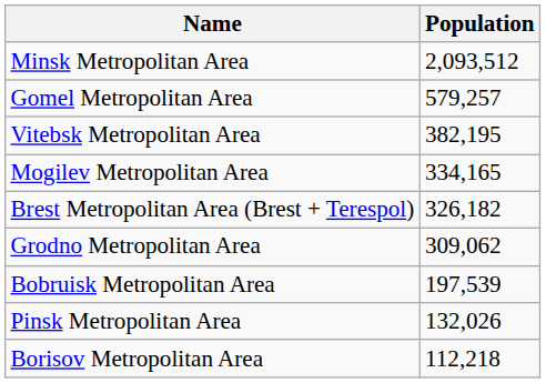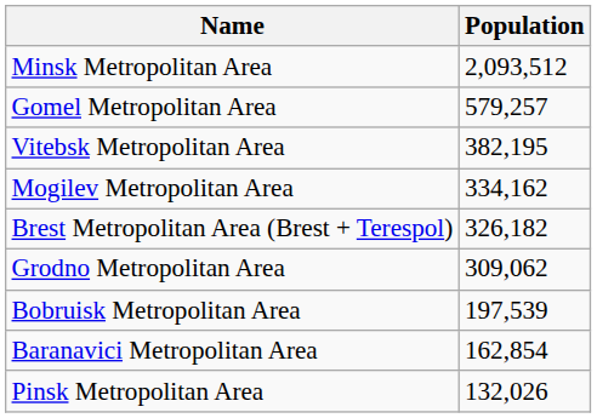 <table class="wikitable sortable">
 <tr>
 <th>Name</th>
 <th>Population</th>
 </tr>
 <tr>
 <td><a href='#'>Minsk</a> Metropolitan Area</td>
 <td>2,093,512</td>
 </tr>
 <tr>
 <td><a href='#'>Gomel</a> Metropolitan Area</td>
 <td>579,257</td>
 </tr>
 <tr>
 <td><a href='#'>Vitebsk</a> Metropolitan Area</td>
 <td>382,195</td>
 </tr>
 <tr>
 <td><a href='#'>Mogilev</a> Metropolitan Area</td>
-<td>334,165</td>
+<td>334,162</td>
 </tr>
 <tr>
 <td><a href='#'>Brest</a> Metropolitan Area (Brest + <a href='#'>Terespol</a>)</td>
 <td>326,182</td>
 </tr>
 <tr>
 <td><a href='#'>Grodno</a> Metropolitan Area</td>
 <td>309,062</td>
 </tr>
 <tr>
 <td><a href='#'>Bobruisk</a> Metropolitan Area</td>
 <td>197,539</td>
 </tr>
 <tr>
+<td><a href='#'>Baranavici</a> Metropolitan Area</td>
+<td>162,854</td>
+</tr>
+<tr>
 <td><a href='#'>Pinsk</a> Metropolitan Area</td>
 <td>132,026</td>
 </tr>
-<tr>
-<td><a href='#'>Borisov</a> Metropolitan Area</td>
-<td>112,218</td>
-</tr>
 </table>
